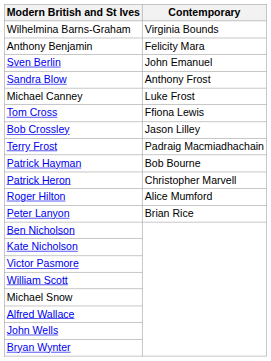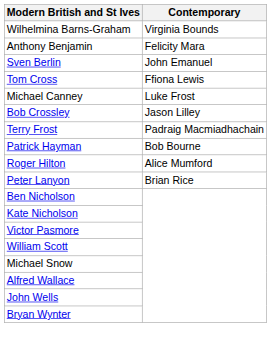 <table class="wikitable" style="background: white;">
 <tr>
 <th>Modern British and St Ives</th>
 <th>Contemporary</th>
 </tr>
 <tr>
 <td>Wilhelmina Barns-Graham</td>
 <td>Virginia Bounds</td>
 </tr>
 <tr>
 <td>Anthony Benjamin</td>
 <td>Felicity Mara</td>
 </tr>
 <tr>
 <td><a href='#'>Sven Berlin</a></td>
 <td>John Emanuel</td>
 </tr>
 <tr>
-<td><a href='#'>Sandra Blow</a></td>
-<td>Anthony Frost</td>
+<td><a href='#'>Tom Cross</a></td>
+<td>Ffiona Lewis</td>
 </tr>
 <tr>
 <td>Michael Canney</td>
 <td>Luke Frost</td>
-</tr>
-<tr>
-<td><a href='#'>Tom Cross</a></td>
-<td>Ffiona Lewis</td>
 </tr>
 <tr>
 <td><a href='#'>Bob Crossley</a></td>
 <td>Jason Lilley</td>
 </tr>
 <tr>
 <td><a href='#'>Terry Frost</a></td>
 <td>Padraig Macmiadhachain</td>
 </tr>
 <tr>
 <td><a href='#'>Patrick Hayman</a></td>
 <td>Bob Bourne</td>
-</tr>
-<tr>
-<td><a href='#'>Patrick Heron</a></td>
-<td>Christopher Marvell</td>
 </tr>
 <tr>
 <td><a href='#'>Roger Hilton</a></td>
 <td>Alice Mumford</td>
 </tr>
 <tr>
 <td><a href='#'>Peter Lanyon</a></td>
 <td>Brian Rice</td>
 </tr>
 <tr>
 <td><a href='#'>Ben Nicholson</a></td>
 </tr>
 <tr>
 <td><a href='#'>Kate Nicholson</a></td>
 </tr>
 <tr>
 <td><a href='#'>Victor Pasmore</a></td>
 </tr>
 <tr>
 <td><a href='#'>William Scott</a></td>
 </tr>
 <tr>
 <td>Michael Snow</td>
 </tr>
 <tr>
 <td><a href='#'>Alfred Wallace</a></td>
 </tr>
 <tr>
 <td><a href='#'>John Wells</a></td>
 </tr>
 <tr>
 <td><a href='#'>Bryan Wynter</a></td>
 </tr>
 </table>
